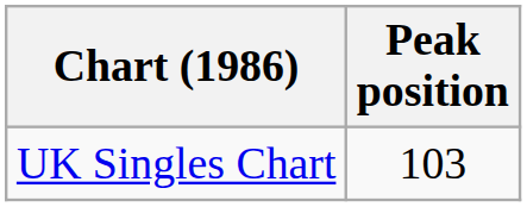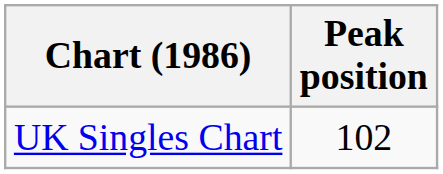 <table class="wikitable">
 <tr>
 <th>Chart (1986)</th>
 <th>Peak<br>position</th>
 </tr>
 <tr>
 <td><a href='#'>UK Singles Chart</a></td>
-<td style="text-align:center;">103</td>
+<td style="text-align:center;">102</td>
 </tr>
 </table>
